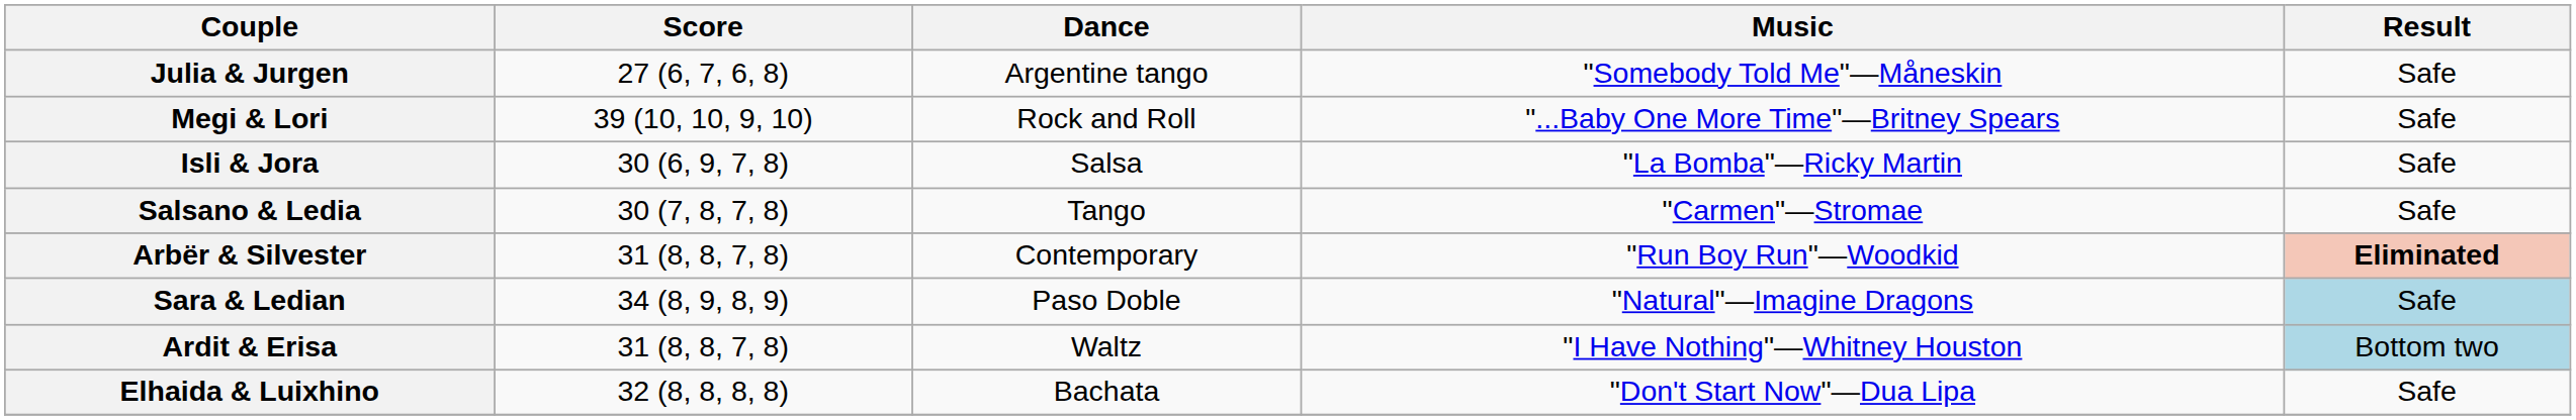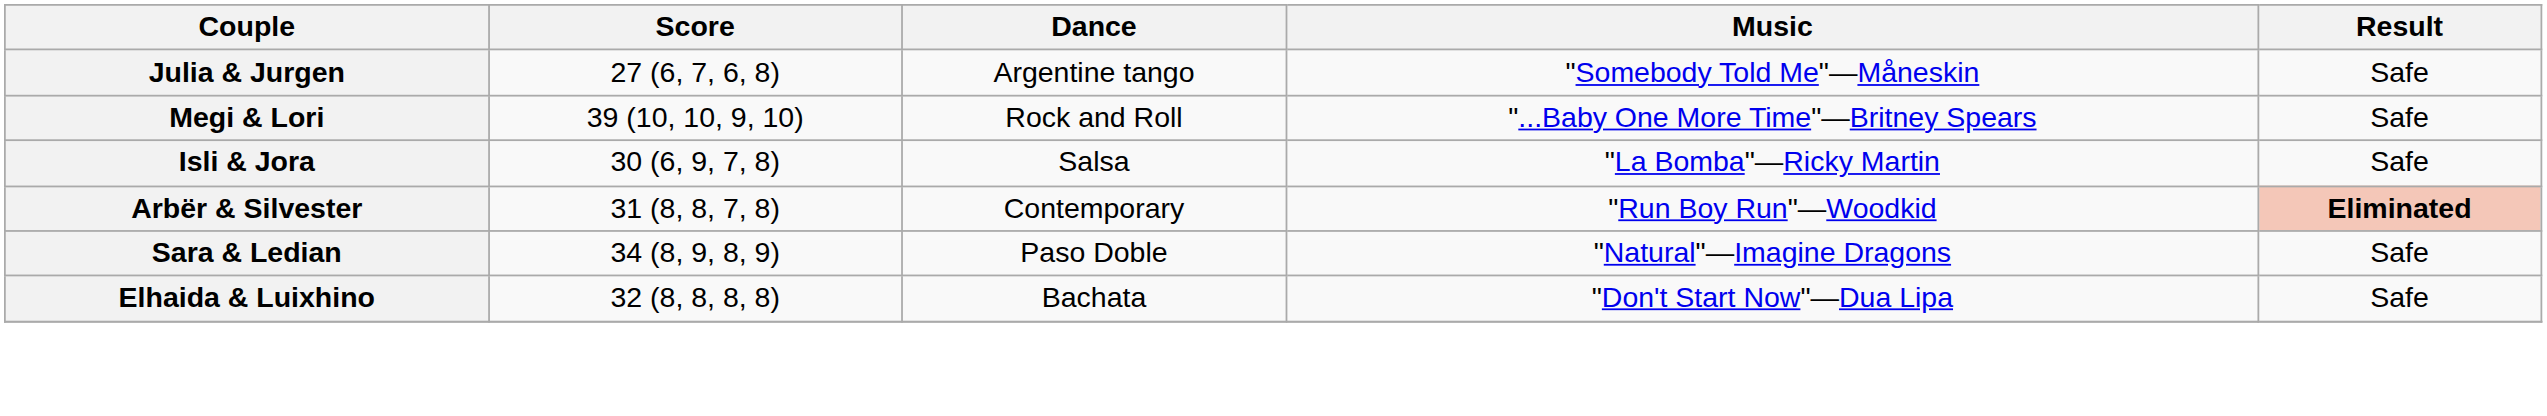 <table class="wikitable sortable" style="text-align:center; width: 90%">
 <tr>
 <th scope="col">Couple</th>
 <th scope="col">Score</th>
 <th scope="col" class="unsortable">Dance</th>
 <th scope="col" class="unsortable">Music</th>
 <th scope="col" class="unsortable">Result</th>
 </tr>
 <tr>
 <th scope="row">Julia & Jurgen</th>
 <td>27 (6, 7, 6, 8)</td>
 <td>Argentine tango</td>
 <td>"<a href='#'>Somebody Told Me</a>"—<a href='#'>Måneskin</a></td>
 <td>Safe</td>
 </tr>
 <tr>
 <th scope="row">Megi & Lori</th>
 <td>39 (10, 10, 9, 10)</td>
 <td>Rock and Roll</td>
 <td>"<a href='#'>...Baby One More Time</a>"—<a href='#'>Britney Spears</a></td>
 <td>Safe</td>
 </tr>
 <tr>
 <th scope="row">Isli & Jora</th>
 <td>30 (6, 9, 7, 8)</td>
 <td>Salsa</td>
 <td>"<a href='#'>La Bomba</a>"—<a href='#'>Ricky Martin</a></td>
 <td>Safe</td>
 </tr>
 <tr>
-<th scope="row">Salsano & Ledia</th>
-<td>30 (7, 8, 7, 8)</td>
-<td>Tango</td>
-<td>"<a href='#'>Carmen</a>"—<a href='#'>Stromae</a></td>
-<td>Safe</td>
-</tr>
-<tr>
 <th scope="row">Arbër & Silvester</th>
 <td>31 (8, 8, 7, 8)</td>
 <td>Contemporary</td>
 <td>"<a href='#'>Run Boy Run</a>"—<a href='#'>Woodkid</a></td>
 <td bgcolor= f4c7b8><strong>Eliminated</strong></td>
 </tr>
 <tr>
 <th scope="row">Sara & Ledian</th>
 <td>34 (8, 9, 8, 9)</td>
 <td>Paso Doble</td>
 <td>"<a href='#'>Natural</a>"—<a href='#'>Imagine Dragons</a></td>
-<td style="background: lightblue;">Safe</td>
-</tr>
-<tr>
-<th scope="row">Ardit & Erisa</th>
-<td>31 (8, 8, 7, 8)</td>
-<td>Waltz</td>
-<td>"<a href='#'>I Have Nothing</a>"—<a href='#'>Whitney Houston</a></td>
-<td bgcolor=lightblue>Bottom two</td>
+<td>Safe</td>
 </tr>
 <tr>
 <th scope="row">Elhaida & Luixhino</th>
 <td>32 (8, 8, 8, 8)</td>
 <td>Bachata</td>
 <td>"<a href='#'>Don't Start Now</a>"—<a href='#'>Dua Lipa</a></td>
 <td>Safe</td>
 </tr>
 <tr>
 </tr>
 </table>
